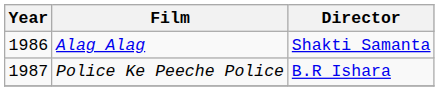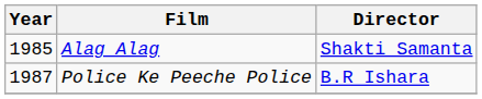 <table class="wikitable">
 <tr style="background:#CCC; text-align:center;">
 <th>Year</th>
 <th>Film</th>
 <th>Director</th>
 </tr>
 <tr>
-<td>1986</td>
+<td>1985</td>
 <td><em><a href='#'>Alag Alag</a></em></td>
 <td><a href='#'>Shakti Samanta</a></td>
 </tr>
 <tr>
 <td>1987</td>
 <td><em>Police Ke Peeche Police</em></td>
 <td><a href='#'>B.R Ishara</a></td>
 </tr>
 <tr>
 </tr>
 </table>
